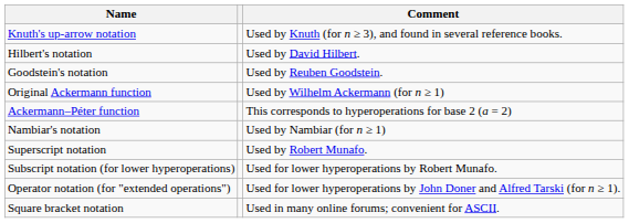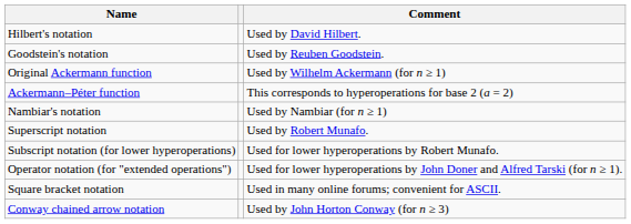 <table class="wikitable">
 <tr>
 <th>Name</th>
 <th></th>
 <th>Comment</th>
-</tr>
-<tr>
-<td><a href='#'>Knuth's up-arrow notation</a></td>
-<td></td>
-<td>Used by <a href='#'>Knuth</a> (for <em>n</em> ≥ 3), and found in several reference books.</td>
 </tr>
 <tr>
 <td>Hilbert's notation</td>
 <td></td>
 <td>Used by <a href='#'>David Hilbert</a>.</td>
 </tr>
 <tr>
 <td>Goodstein's notation</td>
 <td></td>
 <td>Used by <a href='#'>Reuben Goodstein</a>.</td>
 </tr>
 <tr>
 <td>Original <a href='#'>Ackermann function</a></td>
 <td></td>
 <td>Used by <a href='#'>Wilhelm Ackermann</a> (for <em>n</em> ≥ 1)</td>
 </tr>
 <tr>
 <td><a href='#'>Ackermann–Péter function</a></td>
 <td></td>
 <td>This corresponds to hyperoperations for base 2 (<em>a</em> = 2)</td>
 </tr>
 <tr>
 <td>Nambiar's notation</td>
 <td></td>
 <td>Used by Nambiar (for <em>n</em> ≥ 1)</td>
 </tr>
 <tr>
 <td>Superscript notation</td>
 <td></td>
 <td>Used by <a href='#'>Robert Munafo</a>.</td>
 </tr>
 <tr>
 <td>Subscript notation (for lower hyperoperations)</td>
 <td></td>
 <td>Used for lower hyperoperations by Robert Munafo.</td>
 </tr>
 <tr>
 <td>Operator notation (for "extended operations")</td>
 <td></td>
 <td>Used for lower hyperoperations by <a href='#'>John Doner</a> and <a href='#'>Alfred Tarski</a> (for <em>n</em> ≥ 1).</td>
 </tr>
 <tr>
 <td>Square bracket notation</td>
 <td></td>
 <td>Used in many online forums; convenient for <a href='#'>ASCII</a>.</td>
 </tr>
+<tr>
+<td><a href='#'>Conway chained arrow notation</a></td>
+<td></td>
+<td>Used by <a href='#'>John Horton Conway</a> (for <em>n</em> ≥ 3)</td>
+</tr>
 </table>
